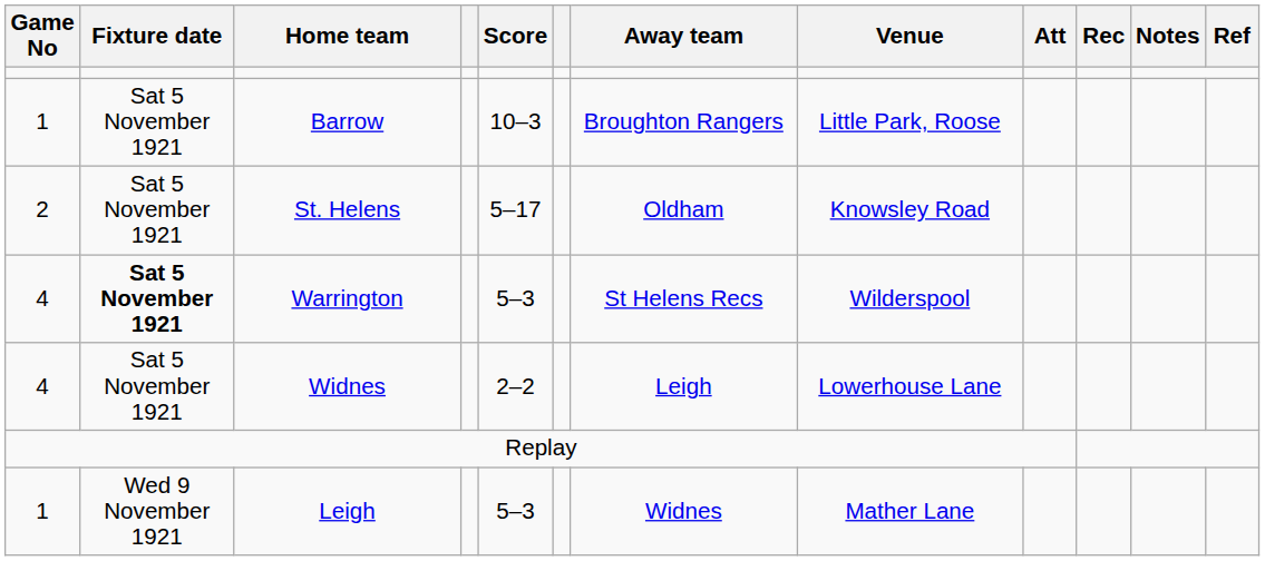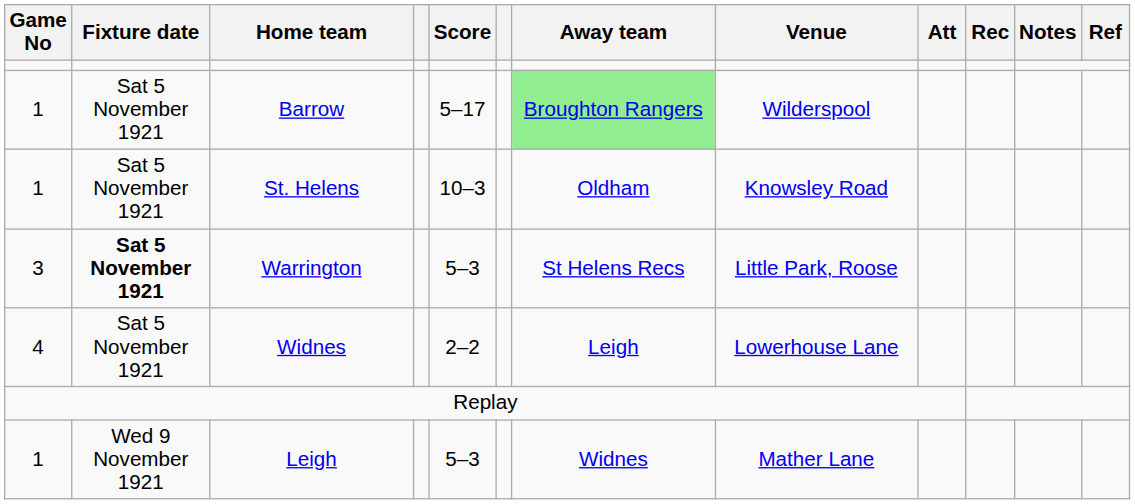 <table class="wikitable" style="text-align:center;">
 <tr>
 <th width=20 abbr="No">Game No</th>
 <th width=100 abbr="Date">Fixture date</th>
 <th width=150 abbr="Home team">Home team</th>
 <th width=5 abbr="space"></th>
 <th width=20 abbr="Score">Score</th>
 <th width=5 abbr="space"></th>
 <th width=150 abbr="Away team">Away team</th>
 <th width=150 abbr="Venue">Venue</th>
 <th width=30 abbr="Att">Att</th>
 <th width=30 abbr="Rec">Rec</th>
 <th width=20 abbr="Notes">Notes</th>
 <th width=30 abbr="Ref">Ref</th>
 </tr>
 <tr>
 <td></td>
 <td></td>
 <td></td>
 <td></td>
 <td></td>
 <td></td>
 <td></td>
 <td></td>
 <td></td>
 <td></td>
 </tr>
 <tr>
 <td>1</td>
 <td>Sat 5 November 1921</td>
 <td><a href='#'>Barrow</a></td>
 <td></td>
-<td>10–3</td>
+<td>5–17</td>
 <td></td>
-<td><a href='#'>Broughton Rangers</a></td>
-<td><a href='#'>Little Park, Roose</a></td>
+<td style="background: lightgreen;"><a href='#'>Broughton Rangers</a></td>
+<td><a href='#'>Wilderspool</a></td>
 <td></td>
 <td></td>
 <td></td>
 <td></td>
 </tr>
 <tr>
-<td>2</td>
+<td>1</td>
 <td>Sat 5 November 1921</td>
 <td><a href='#'>St. Helens</a></td>
 <td></td>
-<td>5–17</td>
+<td>10–3</td>
 <td></td>
 <td><a href='#'>Oldham</a></td>
 <td><a href='#'>Knowsley Road</a></td>
 <td></td>
 <td></td>
 <td></td>
 <td></td>
 </tr>
 <tr>
-<td>4</td>
+<td>3</td>
 <td><strong>Sat 5 November 1921</strong></td>
 <td><a href='#'>Warrington</a></td>
 <td></td>
 <td>5–3</td>
 <td></td>
 <td><a href='#'>St Helens Recs</a></td>
-<td><a href='#'>Wilderspool</a></td>
+<td><a href='#'>Little Park, Roose</a></td>
 <td></td>
 <td></td>
 <td></td>
 <td></td>
 </tr>
 <tr>
 <td>4</td>
 <td>Sat 5 November 1921</td>
 <td><a href='#'>Widnes</a></td>
 <td></td>
 <td>2–2</td>
 <td></td>
 <td><a href='#'>Leigh</a></td>
 <td><a href='#'>Lowerhouse Lane</a></td>
 <td></td>
 <td></td>
 <td></td>
 <td></td>
 </tr>
 <tr>
 <td colspan=9>Replay</td>
 </tr>
 <tr>
 <td>1</td>
 <td>Wed 9 November 1921</td>
 <td><a href='#'>Leigh</a></td>
 <td></td>
 <td>5–3</td>
 <td></td>
 <td><a href='#'>Widnes</a></td>
 <td><a href='#'>Mather Lane</a></td>
 <td></td>
 <td></td>
 <td></td>
 <td></td>
 </tr>
 </table>
